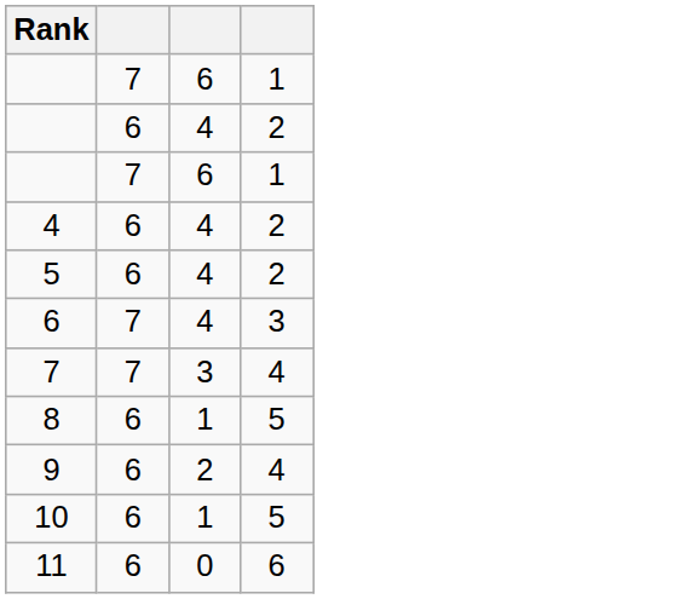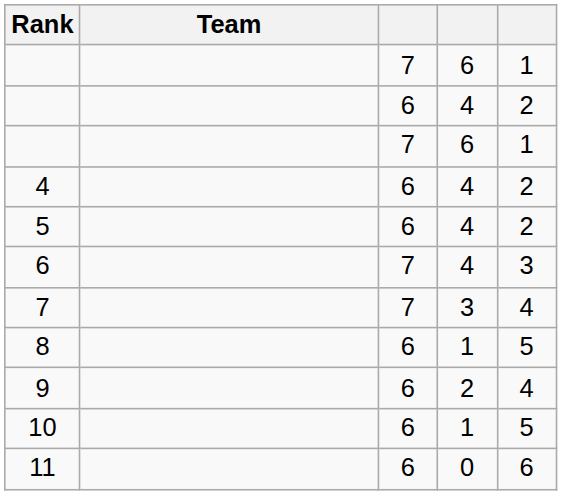 <table class="wikitable" style="text-align: center;">
 <tr>
 <th width=40>Rank</th>
+<th width=180>Team</th>
 <th width=30></th>
 <th width=30></th>
 <th width=30></th>
 </tr>
 <tr>
 <td></td>
+<td align=left></td>
 <td>7</td>
 <td>6</td>
 <td>1</td>
 </tr>
 <tr>
 <td></td>
+<td align=left></td>
 <td>6</td>
 <td>4</td>
 <td>2</td>
 </tr>
 <tr>
 <td></td>
+<td align=left></td>
 <td>7</td>
 <td>6</td>
 <td>1</td>
 </tr>
 <tr>
 <td>4</td>
+<td align=left></td>
 <td>6</td>
 <td>4</td>
 <td>2</td>
 </tr>
 <tr>
 <td>5</td>
+<td align=left></td>
 <td>6</td>
 <td>4</td>
 <td>2</td>
 </tr>
 <tr>
 <td>6</td>
+<td align=left></td>
 <td>7</td>
 <td>4</td>
 <td>3</td>
 </tr>
 <tr>
 <td>7</td>
+<td align=left></td>
 <td>7</td>
 <td>3</td>
 <td>4</td>
 </tr>
 <tr>
 <td>8</td>
+<td align=left></td>
 <td>6</td>
 <td>1</td>
 <td>5</td>
 </tr>
 <tr>
 <td>9</td>
+<td align=left></td>
 <td>6</td>
 <td>2</td>
 <td>4</td>
 </tr>
 <tr>
 <td>10</td>
+<td align=left></td>
 <td>6</td>
 <td>1</td>
 <td>5</td>
 </tr>
 <tr>
 <td>11</td>
+<td align=left></td>
 <td>6</td>
 <td>0</td>
 <td>6</td>
 </tr>
 </table>
